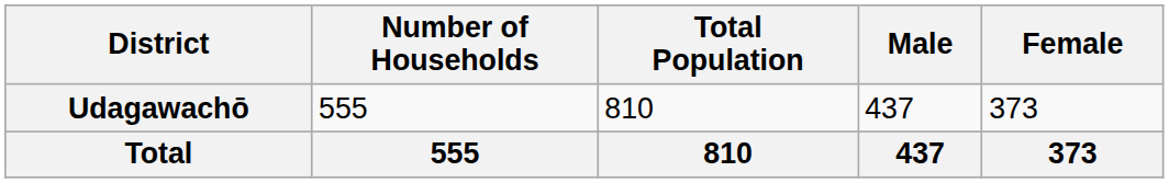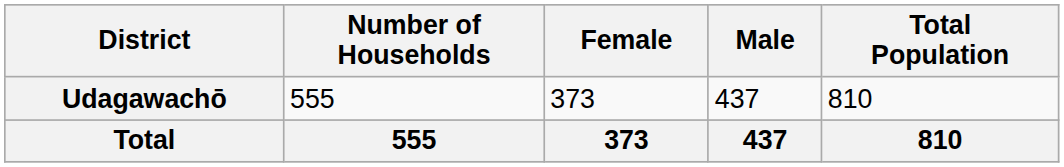 <table class="sortable wikitable" style="width:50%" style="text-align:right">
 <tr>
 <th>District</th>
 <th>Number of<br>Households</th>
+<th>Female</th>
+<th>Male</th>
 <th>Total<br>Population</th>
-<th>Male</th>
-<th>Female</th>
 </tr>
 <tr>
 <th>Udagawachō</th>
 <td>555</td>
+<td>373</td>
+<td>437</td>
 <td>810</td>
-<td>437</td>
-<td>373</td>
 </tr>
 <tr>
 <th>Total</th>
 <th>555</th>
+<th>373</th>
+<th>437</th>
 <th>810</th>
-<th>437</th>
-<th>373</th>
 </tr>
 </table>
